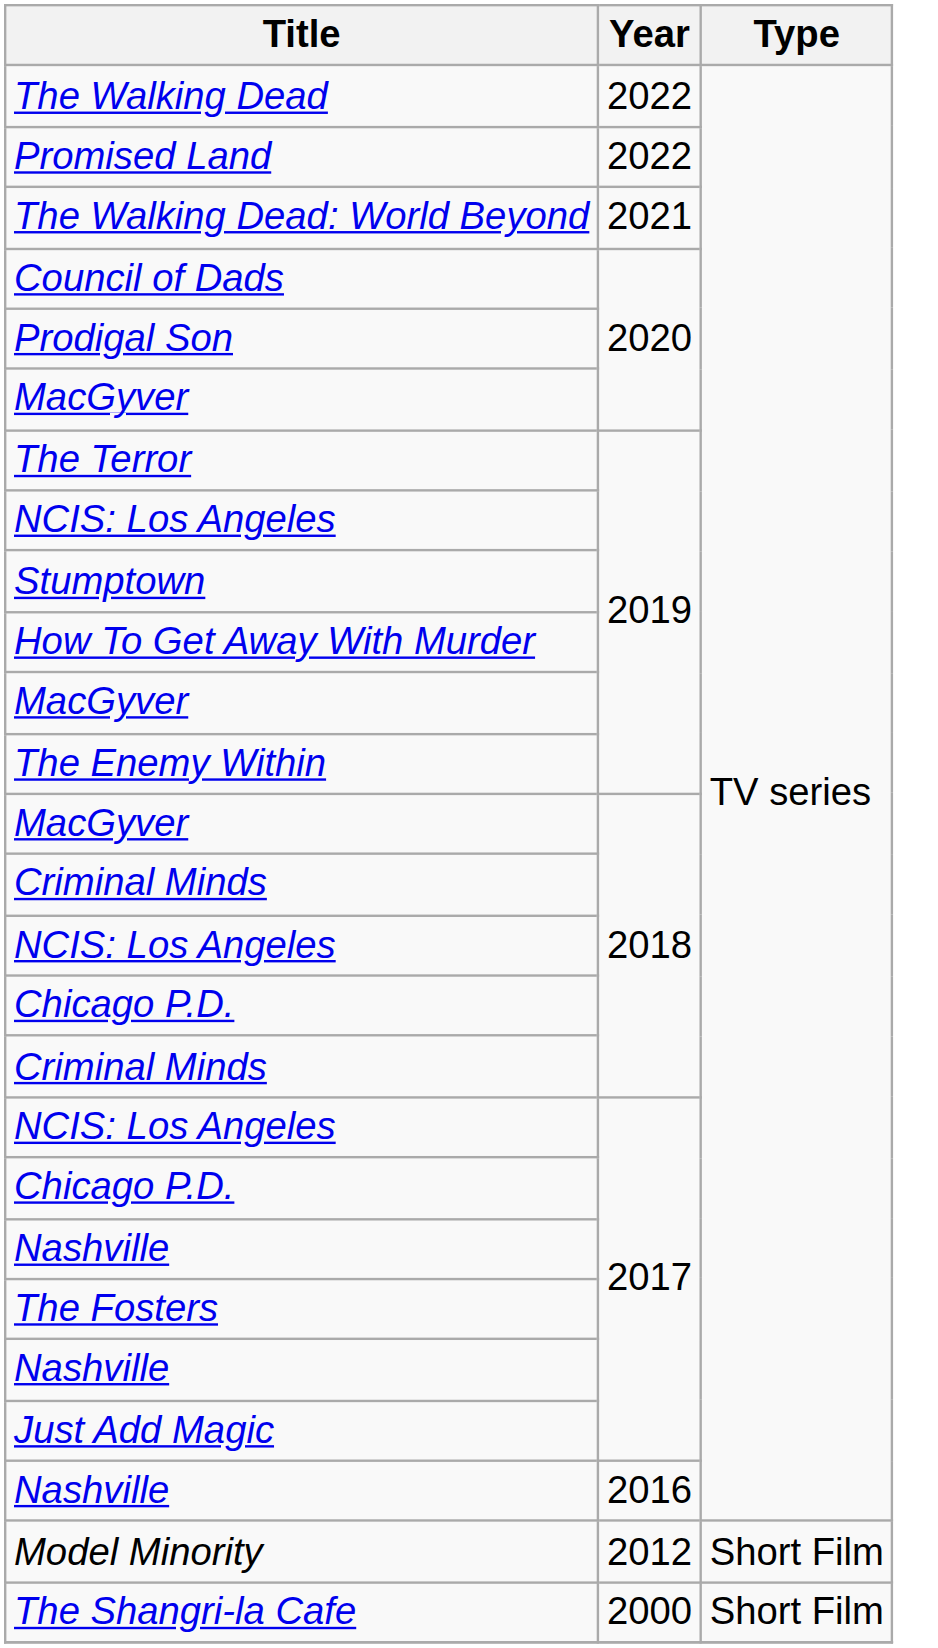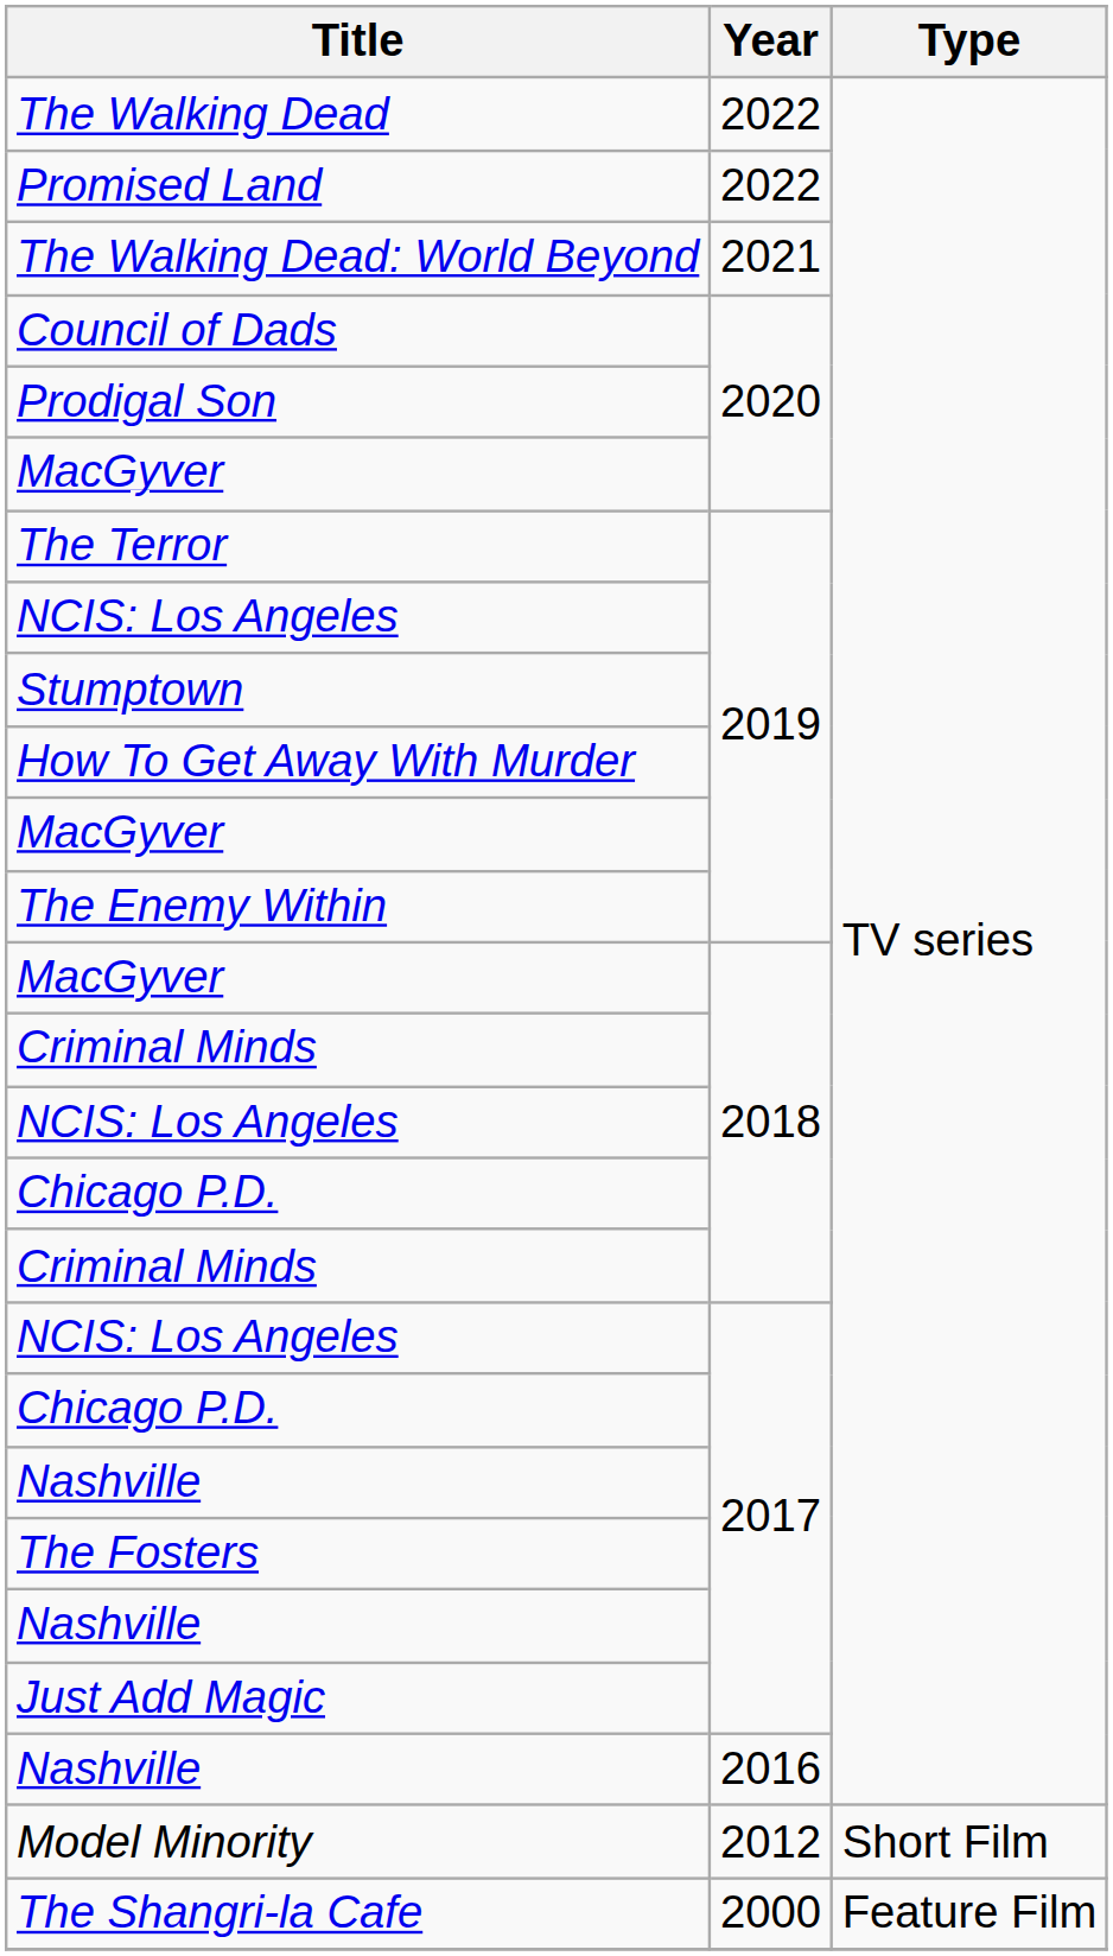 <table class= wikitable>
 <tr>
 <th>Title</th>
 <th>Year</th>
 <th>Type</th>
 </tr>
 <tr>
 <td><em><a href='#'>The Walking Dead</a></em></td>
 <td>2022</td>
 <td rowspan=24>TV series</td>
 </tr>
 <tr>
 <td><em><a href='#'>Promised Land</a></em></td>
 <td>2022</td>
 </tr>
 <tr>
 <td><em><a href='#'>The Walking Dead: World Beyond</a></em></td>
 <td>2021</td>
 </tr>
 <tr>
 <td><em><a href='#'>Council of Dads</a></em></td>
 <td rowspan="3">2020</td>
 </tr>
 <tr>
 <td><em><a href='#'>Prodigal Son</a></em></td>
 </tr>
 <tr>
 <td><em><a href='#'>MacGyver</a></em></td>
 </tr>
 <tr>
 <td><em><a href='#'>The Terror</a></em></td>
 <td rowspan=6>2019</td>
 </tr>
 <tr>
 <td><em><a href='#'>NCIS: Los Angeles</a></em></td>
 </tr>
 <tr>
 <td><em><a href='#'>Stumptown</a></em></td>
 </tr>
 <tr>
 <td><em><a href='#'>How To Get Away With Murder</a></em></td>
 </tr>
 <tr>
 <td><em><a href='#'>MacGyver</a></em></td>
 </tr>
 <tr>
 <td><em><a href='#'>The Enemy Within</a></em></td>
 </tr>
 <tr>
 <td><em><a href='#'>MacGyver</a></em></td>
 <td rowspan=5>2018</td>
 </tr>
 <tr>
 <td><em><a href='#'>Criminal Minds</a></em></td>
 </tr>
 <tr>
 <td><em><a href='#'>NCIS: Los Angeles</a></em></td>
 </tr>
 <tr>
 <td><em><a href='#'>Chicago P.D.</a></em></td>
 </tr>
 <tr>
 <td><em><a href='#'>Criminal Minds</a></em></td>
 </tr>
 <tr>
 <td><em><a href='#'>NCIS: Los Angeles</a></em></td>
 <td rowspan=6>2017</td>
 </tr>
 <tr>
 <td><em><a href='#'>Chicago P.D.</a></em></td>
 </tr>
 <tr>
 <td><em><a href='#'>Nashville</a></em></td>
 </tr>
 <tr>
 <td><em><a href='#'>The Fosters</a></em></td>
 </tr>
 <tr>
 <td><em><a href='#'>Nashville</a></em></td>
 </tr>
 <tr>
 <td><em><a href='#'>Just Add Magic</a></em></td>
 </tr>
 <tr>
 <td><em><a href='#'>Nashville</a></em></td>
 <td>2016</td>
 </tr>
 <tr>
 <td><em>Model Minority</em></td>
 <td>2012</td>
 <td>Short Film</td>
 </tr>
 <tr>
 <td><em><a href='#'>The Shangri-la Cafe</a></em></td>
 <td>2000</td>
-<td>Short Film</td>
+<td>Feature Film</td>
 </tr>
 <tr>
 </tr>
 </table>
